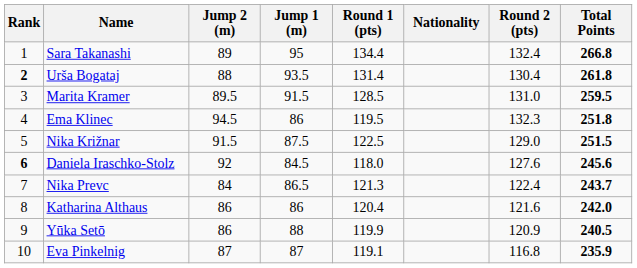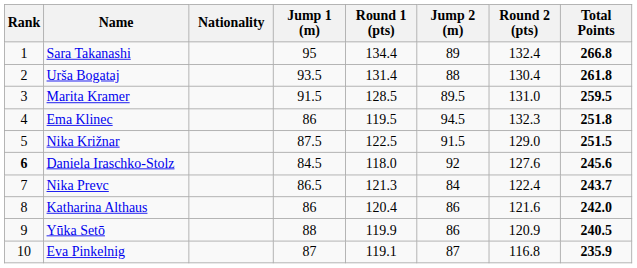 <table class="wikitable sortable" style="text-align: center;">
 <tr>
 <th>Rank</th>
 <th width=160>Name</th>
-<th width=75>Jump 2 (m)</th>
+<th width=90>Nationality</th>
 <th width=75>Jump 1 (m)</th>
 <th width=75>Round 1 (pts)</th>
-<th width=90>Nationality</th>
+<th width=75>Jump 2 (m)</th>
 <th width=75>Round 2 (pts)</th>
 <th width=75>Total Points</th>
 </tr>
 <tr>
 <td>1</td>
 <td align=left><a href='#'>Sara Takanashi </a></td>
-<td>89</td>
+<td align=left></td>
 <td>95</td>
 <td>134.4</td>
-<td align=left></td>
+<td>89</td>
 <td>132.4</td>
 <td><strong>266.8</strong></td>
 </tr>
 <tr>
-<td><strong>2</strong></td>
+<td>2</td>
 <td align=left><a href='#'>Urša Bogataj</a></td>
-<td>88</td>
+<td align=left></td>
 <td>93.5</td>
 <td>131.4</td>
-<td align=left></td>
+<td>88</td>
 <td>130.4</td>
 <td><strong>261.8</strong></td>
 </tr>
 <tr>
 <td>3</td>
 <td align=left><a href='#'>Marita Kramer</a></td>
-<td>89.5</td>
+<td align=left></td>
 <td>91.5</td>
 <td>128.5</td>
-<td align=left></td>
+<td>89.5</td>
 <td>131.0</td>
 <td><strong>259.5</strong></td>
 </tr>
 <tr>
 <td>4</td>
 <td align=left><a href='#'>Ema Klinec</a></td>
-<td>94.5</td>
+<td align=left></td>
 <td>86</td>
 <td>119.5</td>
-<td align=left></td>
+<td>94.5</td>
 <td>132.3</td>
 <td><strong>251.8</strong></td>
 </tr>
 <tr>
 <td>5</td>
 <td align=left><a href='#'>Nika Križnar</a></td>
-<td>91.5</td>
+<td align=left></td>
 <td>87.5</td>
 <td>122.5</td>
-<td align=left></td>
+<td>91.5</td>
 <td>129.0</td>
 <td><strong>251.5</strong></td>
 </tr>
 <tr>
 <td><strong>6</strong></td>
 <td align=left><a href='#'>Daniela Iraschko-Stolz</a></td>
-<td>92</td>
+<td align=left></td>
 <td>84.5</td>
 <td>118.0</td>
-<td align=left></td>
+<td>92</td>
 <td>127.6</td>
 <td><strong>245.6</strong></td>
 </tr>
 <tr>
 <td>7</td>
 <td align=left><a href='#'>Nika Prevc</a></td>
-<td>84</td>
+<td align=left></td>
 <td>86.5</td>
 <td>121.3</td>
-<td align=left></td>
+<td>84</td>
 <td>122.4</td>
 <td><strong>243.7</strong></td>
 </tr>
 <tr>
 <td>8</td>
 <td align=left><a href='#'>Katharina Althaus</a></td>
-<td>86</td>
+<td align=left></td>
 <td>86</td>
 <td>120.4</td>
-<td align=left></td>
+<td>86</td>
 <td>121.6</td>
 <td><strong>242.0</strong></td>
 </tr>
 <tr>
 <td>9</td>
 <td align=left><a href='#'>Yūka Setō</a></td>
-<td>86</td>
+<td align=left></td>
 <td>88</td>
 <td>119.9</td>
-<td align=left></td>
+<td>86</td>
 <td>120.9</td>
 <td><strong>240.5</strong></td>
 </tr>
 <tr>
 <td>10</td>
 <td align=left><a href='#'>Eva Pinkelnig</a></td>
-<td>87</td>
+<td align=left></td>
 <td>87</td>
 <td>119.1</td>
-<td align=left></td>
+<td>87</td>
 <td>116.8</td>
 <td><strong>235.9</strong></td>
 </tr>
 </table>
